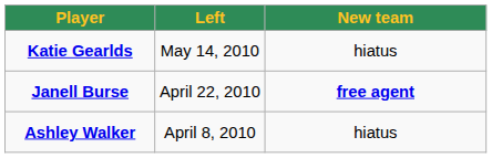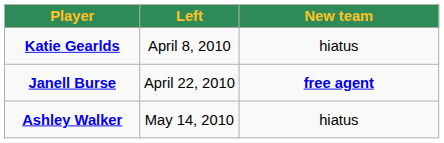 <table class="wikitable" style="text-align: center">
 <tr align="center"  bgcolor="#dddddd">
 <td style="background:#2E8B57;color:#FFC322; width:140px"><strong>Player</strong></td>
 <td style="background:#2E8B57;color:#FFC322; width:100px"><strong>Left</strong></td>
 <td style="background:#2E8B57;color:#FFC322; width:210px"><strong>New team</strong></td>
 </tr>
 <tr style="height:40px">
 <td><strong><a href='#'>Katie Gearlds</a></strong></td>
-<td>May 14, 2010</td>
+<td>April 8, 2010</td>
 <td>hiatus</td>
 </tr>
 <tr style="height:40px">
 <td><strong><a href='#'>Janell Burse</a></strong></td>
 <td>April 22, 2010</td>
 <td><strong><a href='#'>free agent</a></strong></td>
 </tr>
 <tr style="height:40px">
 <td><strong><a href='#'>Ashley Walker</a></strong></td>
-<td>April 8, 2010</td>
+<td>May 14, 2010</td>
 <td>hiatus</td>
 </tr>
 </table>
